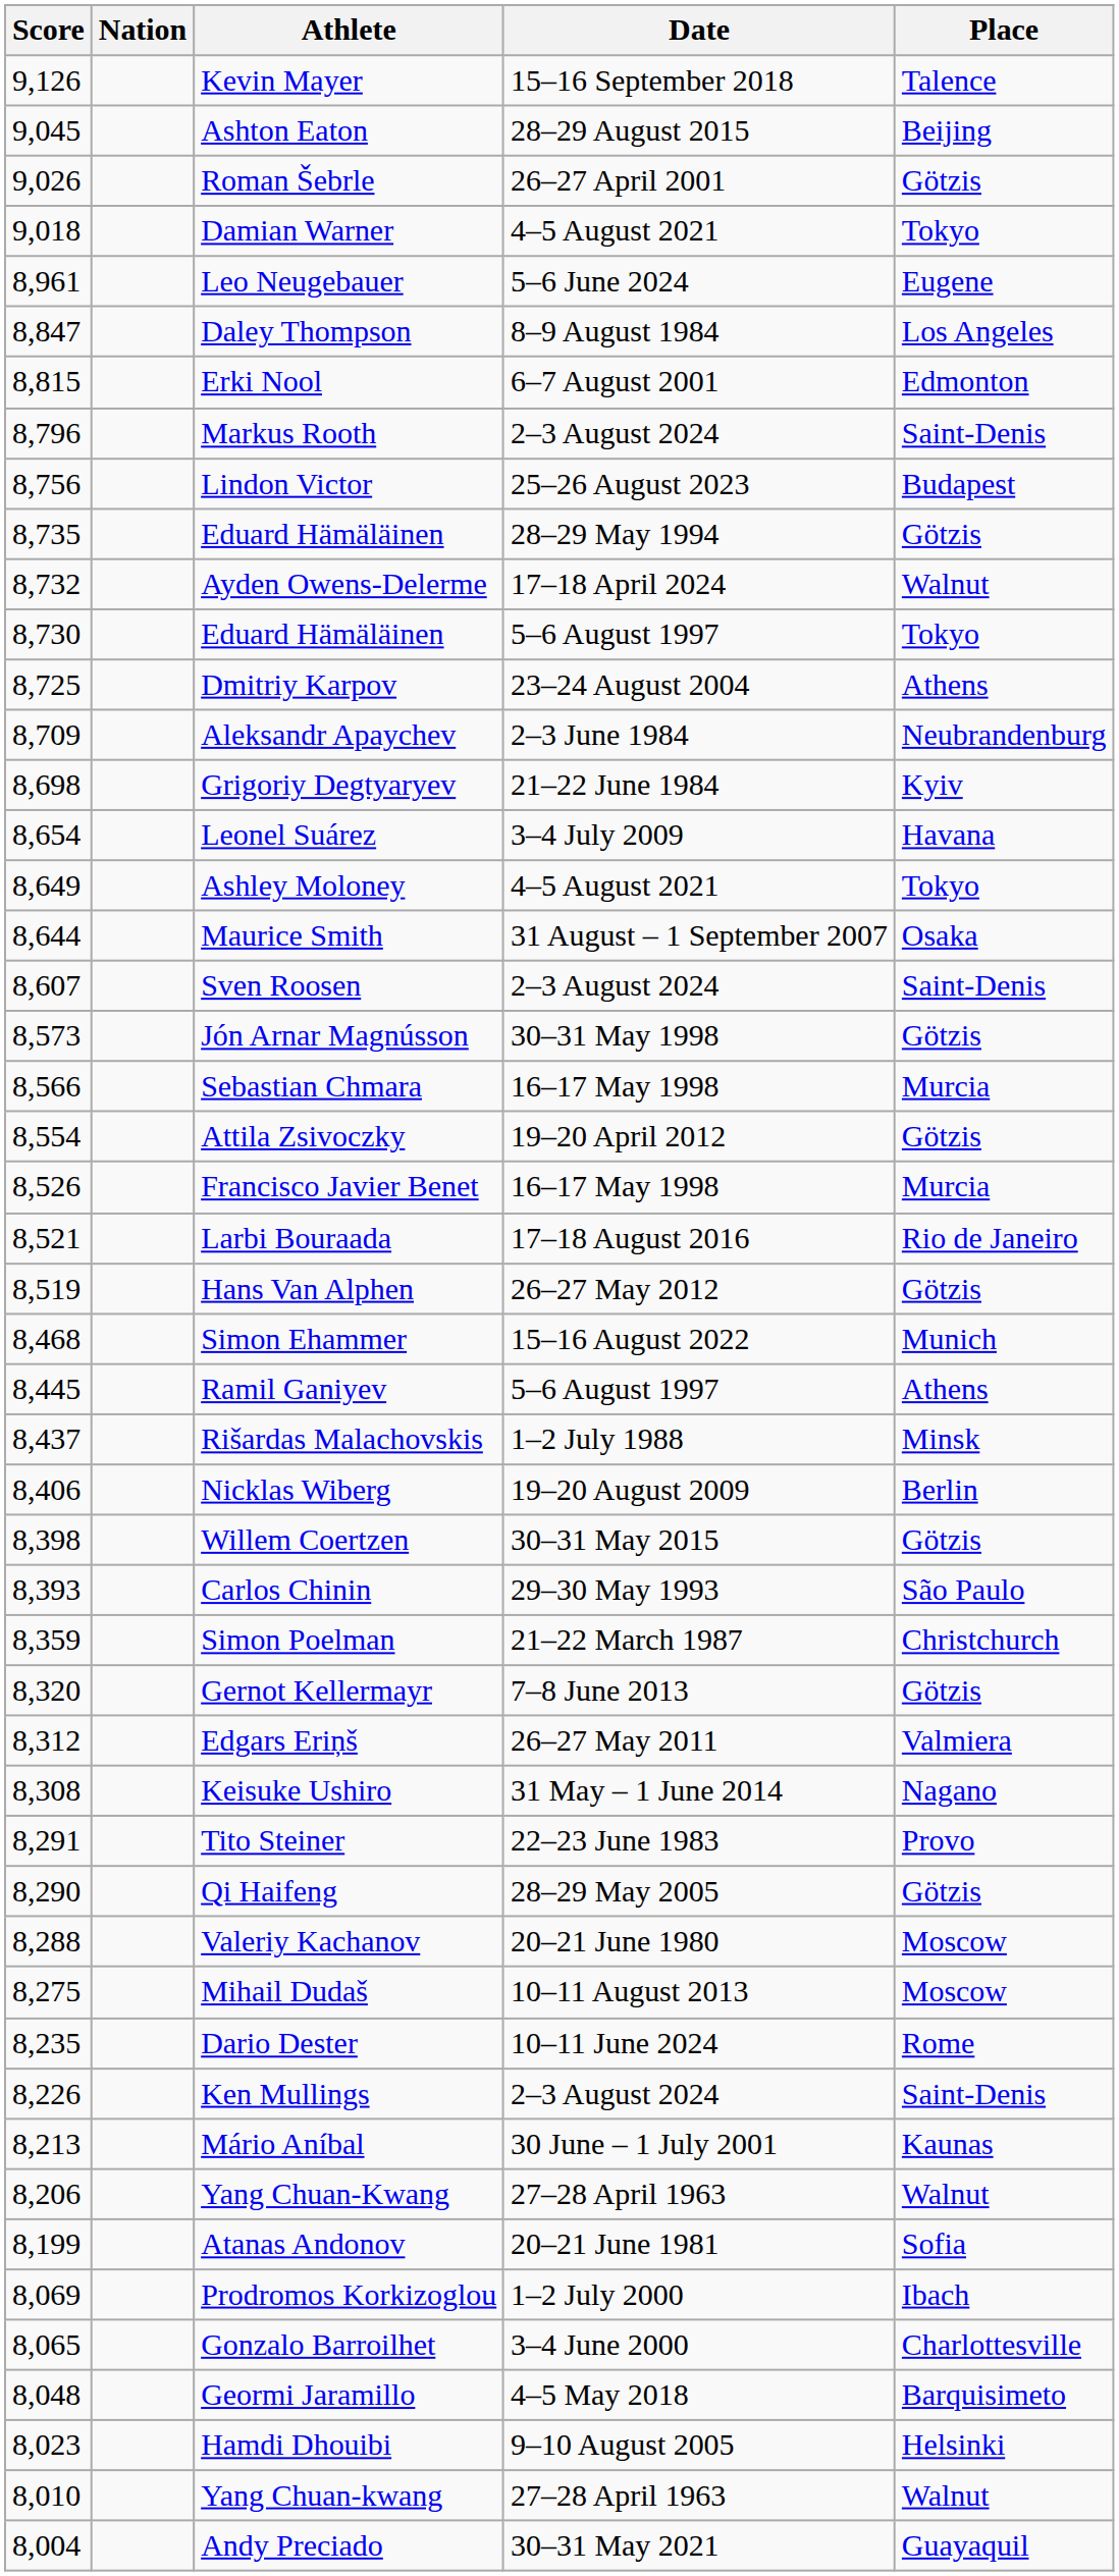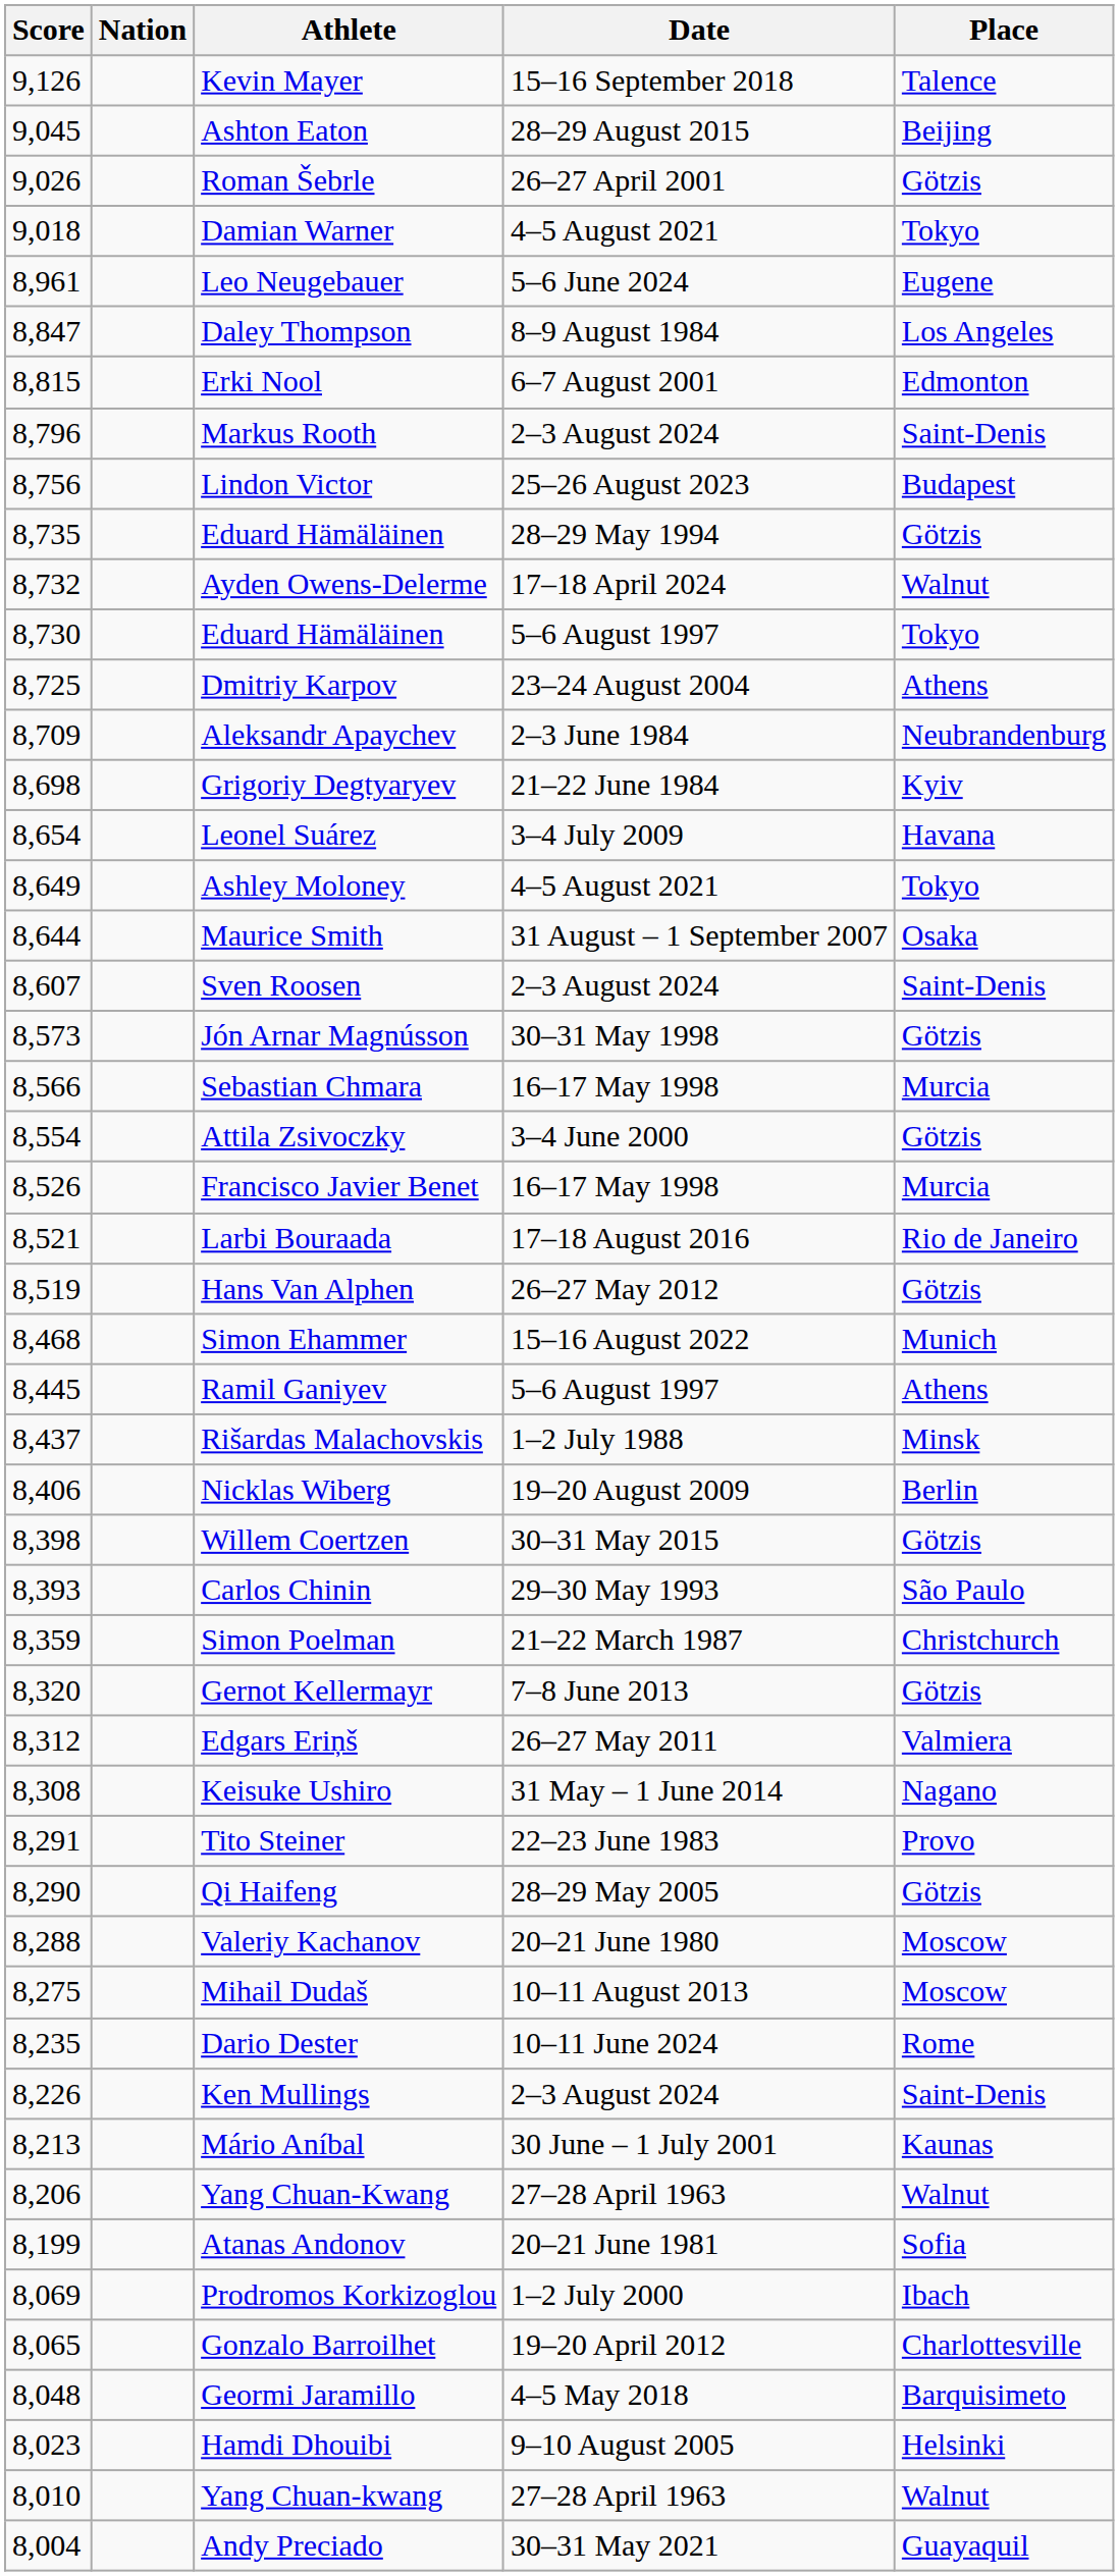 <table class="wikitable sortable defaultleft col4right static-row-numbers sticky-header" style="font-size:95%;">
 <tr>
 <th>Score</th>
 <th>Nation</th>
 <th>Athlete</th>
 <th>Date</th>
 <th>Place</th>
 </tr>
 <tr>
 <td>9,126</td>
 <td></td>
 <td><a href='#'>Kevin Mayer</a></td>
 <td>15–16 September 2018</td>
 <td><a href='#'>Talence</a></td>
 </tr>
 <tr>
 <td>9,045</td>
 <td></td>
 <td><a href='#'>Ashton Eaton</a></td>
 <td>28–29 August 2015</td>
 <td><a href='#'>Beijing</a></td>
 </tr>
 <tr>
 <td>9,026</td>
 <td></td>
 <td><a href='#'>Roman Šebrle</a></td>
 <td>26–27 April 2001</td>
 <td><a href='#'>Götzis</a></td>
 </tr>
 <tr>
 <td>9,018</td>
 <td></td>
 <td><a href='#'>Damian Warner</a></td>
 <td>4–5 August 2021</td>
 <td><a href='#'>Tokyo</a></td>
 </tr>
 <tr>
 <td>8,961</td>
 <td></td>
 <td><a href='#'>Leo Neugebauer</a></td>
 <td>5–6 June 2024</td>
 <td><a href='#'>Eugene</a></td>
 </tr>
 <tr>
 <td>8,847</td>
 <td></td>
 <td><a href='#'>Daley Thompson</a></td>
 <td>8–9 August 1984</td>
 <td><a href='#'>Los Angeles</a></td>
 </tr>
 <tr>
 <td>8,815</td>
 <td></td>
 <td><a href='#'>Erki Nool</a></td>
 <td>6–7 August 2001</td>
 <td><a href='#'>Edmonton</a></td>
 </tr>
 <tr>
 <td>8,796</td>
 <td></td>
 <td><a href='#'>Markus Rooth</a></td>
 <td>2–3 August 2024</td>
 <td><a href='#'>Saint-Denis</a></td>
 </tr>
 <tr>
 <td>8,756</td>
 <td></td>
 <td><a href='#'>Lindon Victor</a></td>
 <td>25–26 August 2023</td>
 <td><a href='#'>Budapest</a></td>
 </tr>
 <tr>
 <td>8,735</td>
 <td></td>
 <td><a href='#'>Eduard Hämäläinen</a></td>
 <td>28–29 May 1994</td>
 <td><a href='#'>Götzis</a></td>
 </tr>
 <tr>
 <td>8,732</td>
 <td></td>
 <td><a href='#'>Ayden Owens-Delerme</a></td>
 <td>17–18 April 2024</td>
 <td><a href='#'>Walnut</a></td>
 </tr>
 <tr>
 <td>8,730</td>
 <td></td>
 <td><a href='#'>Eduard Hämäläinen</a></td>
 <td>5–6 August 1997</td>
 <td><a href='#'>Tokyo</a></td>
 </tr>
 <tr>
 <td>8,725</td>
 <td></td>
 <td><a href='#'>Dmitriy Karpov</a></td>
 <td>23–24 August 2004</td>
 <td><a href='#'>Athens</a></td>
 </tr>
 <tr>
 <td>8,709</td>
 <td></td>
 <td><a href='#'>Aleksandr Apaychev</a></td>
 <td>2–3 June 1984</td>
 <td><a href='#'>Neubrandenburg</a></td>
 </tr>
 <tr>
 <td>8,698</td>
 <td></td>
 <td><a href='#'>Grigoriy Degtyaryev</a></td>
 <td>21–22 June 1984</td>
 <td><a href='#'>Kyiv</a></td>
 </tr>
 <tr>
 <td>8,654</td>
 <td></td>
 <td><a href='#'>Leonel Suárez</a></td>
 <td>3–4 July 2009</td>
 <td><a href='#'>Havana</a></td>
 </tr>
 <tr>
 <td>8,649</td>
 <td></td>
 <td><a href='#'>Ashley Moloney</a></td>
 <td>4–5 August 2021</td>
 <td><a href='#'>Tokyo</a></td>
 </tr>
 <tr>
 <td>8,644</td>
 <td></td>
 <td><a href='#'>Maurice Smith</a></td>
 <td>31 August – 1 September 2007</td>
 <td><a href='#'>Osaka</a></td>
 </tr>
 <tr>
 <td>8,607</td>
 <td></td>
 <td><a href='#'>Sven Roosen</a></td>
 <td>2–3 August 2024</td>
 <td><a href='#'>Saint-Denis</a></td>
 </tr>
 <tr>
 <td>8,573</td>
 <td></td>
 <td><a href='#'>Jón Arnar Magnússon</a></td>
 <td>30–31 May 1998</td>
 <td><a href='#'>Götzis</a></td>
 </tr>
 <tr>
 <td>8,566</td>
 <td></td>
 <td><a href='#'>Sebastian Chmara</a></td>
 <td>16–17 May 1998</td>
 <td><a href='#'>Murcia</a></td>
 </tr>
 <tr>
 <td>8,554</td>
 <td></td>
 <td><a href='#'>Attila Zsivoczky</a></td>
-<td>19–20 April 2012</td>
+<td>3–4 June 2000</td>
 <td><a href='#'>Götzis</a></td>
 </tr>
 <tr>
 <td>8,526</td>
 <td></td>
 <td><a href='#'>Francisco Javier Benet</a></td>
 <td>16–17 May 1998</td>
 <td><a href='#'>Murcia</a></td>
 </tr>
 <tr>
 <td>8,521</td>
 <td></td>
 <td><a href='#'>Larbi Bouraada</a></td>
 <td>17–18 August 2016</td>
 <td><a href='#'>Rio de Janeiro</a></td>
 </tr>
 <tr>
 <td>8,519</td>
 <td></td>
 <td><a href='#'>Hans Van Alphen</a></td>
 <td>26–27 May 2012</td>
 <td><a href='#'>Götzis</a></td>
 </tr>
 <tr>
 <td>8,468</td>
 <td></td>
 <td><a href='#'>Simon Ehammer</a></td>
 <td>15–16 August 2022</td>
 <td><a href='#'>Munich</a></td>
 </tr>
 <tr>
 <td>8,445</td>
 <td></td>
 <td><a href='#'>Ramil Ganiyev</a></td>
 <td>5–6 August 1997</td>
 <td><a href='#'>Athens</a></td>
 </tr>
 <tr>
 <td>8,437</td>
 <td></td>
 <td><a href='#'>Rišardas Malachovskis</a></td>
 <td>1–2 July 1988</td>
 <td><a href='#'>Minsk</a></td>
 </tr>
 <tr>
 <td>8,406</td>
 <td></td>
 <td><a href='#'>Nicklas Wiberg</a></td>
 <td>19–20 August 2009</td>
 <td><a href='#'>Berlin</a></td>
 </tr>
 <tr>
 <td>8,398</td>
 <td></td>
 <td><a href='#'>Willem Coertzen</a></td>
 <td>30–31 May 2015</td>
 <td><a href='#'>Götzis</a></td>
 </tr>
 <tr>
 <td>8,393</td>
 <td></td>
 <td><a href='#'>Carlos Chinin</a></td>
 <td>29–30 May 1993</td>
 <td><a href='#'>São Paulo</a></td>
 </tr>
 <tr>
 <td>8,359</td>
 <td></td>
 <td><a href='#'>Simon Poelman</a></td>
 <td>21–22 March 1987</td>
 <td><a href='#'>Christchurch</a></td>
 </tr>
 <tr>
 <td>8,320</td>
 <td></td>
 <td><a href='#'>Gernot Kellermayr</a></td>
 <td>7–8 June 2013</td>
 <td><a href='#'>Götzis</a></td>
 </tr>
 <tr>
 <td>8,312</td>
 <td></td>
 <td><a href='#'>Edgars Eriņš</a></td>
 <td>26–27 May 2011</td>
 <td><a href='#'>Valmiera</a></td>
 </tr>
 <tr>
 <td>8,308</td>
 <td></td>
 <td><a href='#'>Keisuke Ushiro</a></td>
 <td>31 May – 1 June 2014</td>
 <td><a href='#'>Nagano</a></td>
 </tr>
 <tr>
 <td>8,291 </td>
 <td></td>
 <td><a href='#'>Tito Steiner</a></td>
 <td>22–23 June 1983</td>
 <td><a href='#'>Provo</a></td>
 </tr>
 <tr>
 <td>8,290</td>
 <td></td>
 <td><a href='#'>Qi Haifeng</a></td>
 <td>28–29 May 2005</td>
 <td><a href='#'>Götzis</a></td>
 </tr>
 <tr>
 <td>8,288</td>
 <td></td>
 <td><a href='#'>Valeriy Kachanov</a></td>
 <td>20–21 June 1980</td>
 <td><a href='#'>Moscow</a></td>
 </tr>
 <tr>
 <td>8,275</td>
 <td></td>
 <td><a href='#'>Mihail Dudaš</a></td>
 <td>10–11 August 2013</td>
 <td><a href='#'>Moscow</a></td>
 </tr>
 <tr>
 <td>8,235</td>
 <td></td>
 <td><a href='#'>Dario Dester</a></td>
 <td>10–11 June 2024</td>
 <td><a href='#'>Rome</a></td>
 </tr>
 <tr>
 <td>8,226</td>
 <td></td>
 <td><a href='#'>Ken Mullings</a></td>
 <td>2–3 August 2024</td>
 <td><a href='#'>Saint-Denis</a></td>
 </tr>
 <tr>
 <td>8,213</td>
 <td></td>
 <td><a href='#'>Mário Aníbal</a></td>
 <td>30 June – 1 July 2001</td>
 <td><a href='#'>Kaunas</a></td>
 </tr>
 <tr>
 <td>8,206</td>
 <td></td>
 <td><a href='#'>Yang Chuan-Kwang</a></td>
 <td>27–28 April 1963</td>
 <td><a href='#'>Walnut</a></td>
 </tr>
 <tr>
 <td>8,199</td>
 <td></td>
 <td><a href='#'>Atanas Andonov</a></td>
 <td>20–21 June 1981</td>
 <td><a href='#'>Sofia</a></td>
 </tr>
 <tr>
 <td>8,069</td>
 <td></td>
 <td><a href='#'>Prodromos Korkizoglou</a></td>
 <td>1–2 July 2000</td>
 <td><a href='#'>Ibach</a></td>
 </tr>
 <tr>
 <td>8,065</td>
 <td></td>
 <td><a href='#'>Gonzalo Barroilhet</a></td>
-<td>3–4 June 2000</td>
+<td>19–20 April 2012</td>
 <td><a href='#'>Charlottesville</a></td>
 </tr>
 <tr>
 <td>8,048</td>
 <td></td>
 <td><a href='#'>Geormi Jaramillo</a></td>
 <td>4–5 May 2018</td>
 <td><a href='#'>Barquisimeto</a></td>
 </tr>
 <tr>
 <td>8,023</td>
 <td></td>
 <td><a href='#'>Hamdi Dhouibi</a></td>
 <td>9–10 August 2005</td>
 <td><a href='#'>Helsinki</a></td>
 </tr>
 <tr>
 <td>8,010 </td>
 <td></td>
 <td><a href='#'>Yang Chuan-kwang</a></td>
 <td>27–28 April 1963</td>
 <td><a href='#'>Walnut</a></td>
 </tr>
 <tr>
 <td>8,004</td>
 <td></td>
 <td><a href='#'>Andy Preciado</a></td>
 <td>30–31 May 2021</td>
 <td><a href='#'>Guayaquil</a></td>
 </tr>
 </table>
